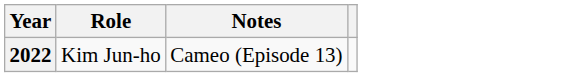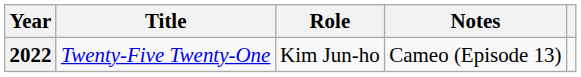 <table class="wikitable  plainrowheaders">
 <tr>
 <th scope="col">Year</th>
+<th scope="col">Title</th>
 <th scope="col">Role</th>
 <th scope="col">Notes</th>
 <th scope="col" class="unsortable"></th>
 </tr>
 <tr>
 <th scope="row">2022</th>
+<td><em><a href='#'>Twenty-Five Twenty-One</a></em></td>
 <td>Kim Jun-ho</td>
 <td>Cameo (Episode 13)</td>
 <td></td>
 </tr>
 </table>
